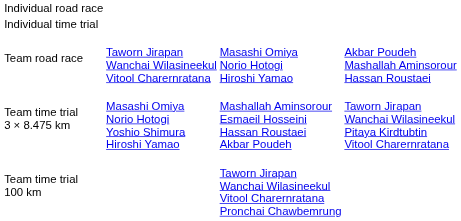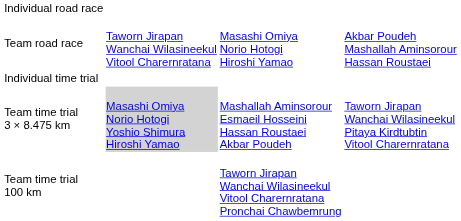 <table>
 <tr>
 <td>Individual road race</td>
-<td></td>
-<td></td>
-<td></td>
-</tr>
-<tr>
-<td>Individual time trial</td>
 <td></td>
 <td></td>
 <td></td>
 </tr>
 <tr>
 <td>Team road race</td>
 <td><br><a href='#'>Taworn Jirapan</a><br><a href='#'>Wanchai Wilasineekul</a><br><a href='#'>Vitool Charernratana</a></td>
 <td><br><a href='#'>Masashi Omiya</a><br><a href='#'>Norio Hotogi</a><br><a href='#'>Hiroshi Yamao</a></td>
 <td><br><a href='#'>Akbar Poudeh</a><br><a href='#'>Mashallah Aminsorour</a><br><a href='#'>Hassan Roustaei</a></td>
 </tr>
 <tr>
+<td>Individual time trial</td>
+<td></td>
+<td></td>
+<td></td>
+</tr>
+<tr>
 <td>Team time trial<br>3 × 8.475 km</td>
-<td><br><a href='#'>Masashi Omiya</a><br><a href='#'>Norio Hotogi</a><br><a href='#'>Yoshio Shimura</a><br><a href='#'>Hiroshi Yamao</a></td>
+<td style="background: lightgrey;"><br><a href='#'>Masashi Omiya</a><br><a href='#'>Norio Hotogi</a><br><a href='#'>Yoshio Shimura</a><br><a href='#'>Hiroshi Yamao</a></td>
 <td><br><a href='#'>Mashallah Aminsorour</a><br><a href='#'>Esmaeil Hosseini</a><br><a href='#'>Hassan Roustaei</a><br><a href='#'>Akbar Poudeh</a></td>
 <td><br><a href='#'>Taworn Jirapan</a><br><a href='#'>Wanchai Wilasineekul</a><br><a href='#'>Pitaya Kirdtubtin</a><br><a href='#'>Vitool Charernratana</a></td>
 </tr>
 <tr>
 <td>Team time trial<br>100 km</td>
 <td valign="top"></td>
 <td><br><a href='#'>Taworn Jirapan</a><br><a href='#'>Wanchai Wilasineekul</a><br><a href='#'>Vitool Charernratana</a><br><a href='#'>Pronchai Chawbemrung</a></td>
 <td valign="top"></td>
 </tr>
 </table>
